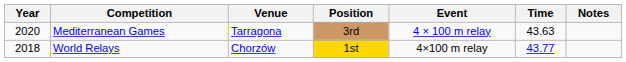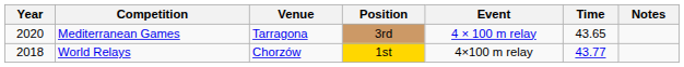 <table class="wikitable" width=50% style="font-size:90%; text-align:center;">
 <tr>
 <th>Year</th>
 <th>Competition</th>
 <th>Venue</th>
 <th>Position</th>
 <th>Event</th>
 <th>Time</th>
 <th>Notes</th>
 </tr>
 <tr>
 <td>2020</td>
 <td align=left><a href='#'>Mediterranean Games</a></td>
 <td align=left> <a href='#'>Tarragona</a></td>
 <td bgcolor=cc9966>3rd</td>
 <td><a href='#'>4 × 100 m relay</a></td>
-<td>43.63</td>
+<td>43.65</td>
 <td></td>
 </tr>
 <tr>
 <td>2018</td>
 <td align=left><a href='#'>World Relays</a></td>
 <td align=left> <a href='#'>Chorzów</a></td>
 <td bgcolor=gold>1st</td>
 <td>4×100 m relay</td>
 <td><a href='#'>43.77</a></td>
 <td></td>
 </tr>
 </table>
